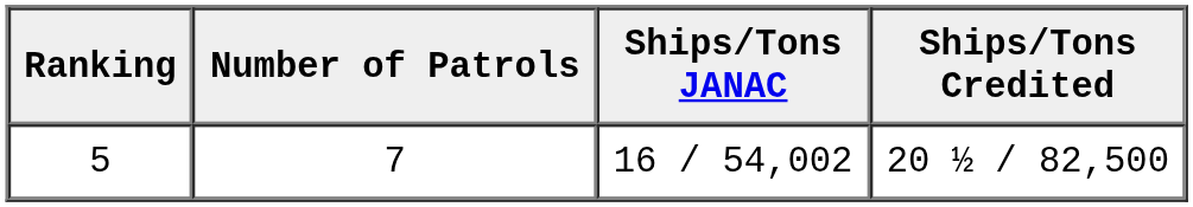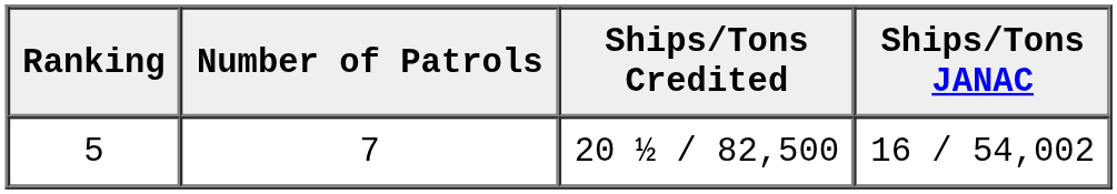 <table border="1" cellpadding="5" cellspacing="0" align="center">
 <tr>
 <th scope="col" style="background:#efefef;">Ranking</th>
 <th scope="col" style="background:#efefef;">Number of Patrols</th>
+<th scope="col" style="background:#efefef;">Ships/Tons<br>Credited</th>
 <th scope="col" style="background:#efefef;">Ships/Tons<br><a href='#'>JANAC</a></th>
-<th scope="col" style="background:#efefef;">Ships/Tons<br>Credited</th>
 </tr>
 <tr>
 <td align=center>5</td>
 <td align=center>7</td>
+<td align=center>20 ½ / 82,500</td>
 <td align=center>16 / 54,002</td>
-<td align=center>20 ½ / 82,500</td>
 </tr>
 </table>
